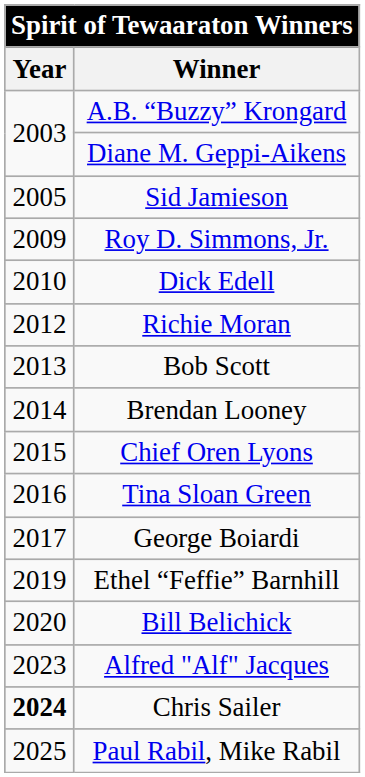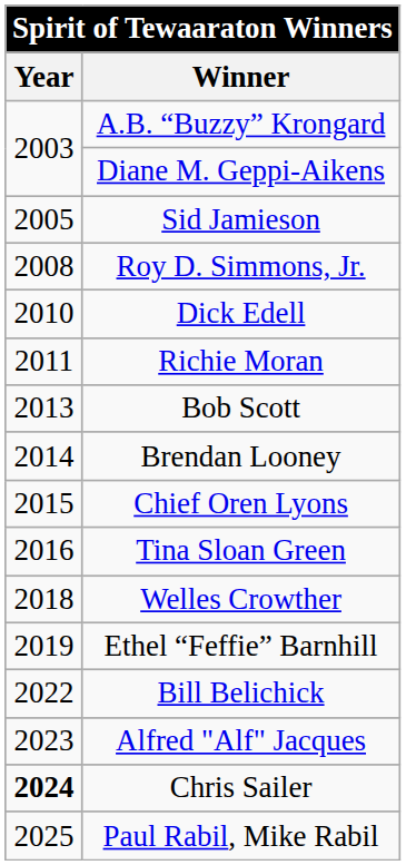 <table class="wikitable">
 <tr>
 <th align=center colspan="2" style="color:white; background:black"><strong>Spirit of Tewaaraton Winners</strong></th>
 </tr>
 <tr>
 <th>Year</th>
 <th>Winner</th>
 </tr>
 <tr align=center>
 <td rowspan="2">2003</td>
 <td><a href='#'>A.B. “Buzzy” Krongard</a></td>
 </tr>
 <tr align=center>
 <td><a href='#'>Diane M. Geppi-Aikens</a></td>
 </tr>
 <tr align=center>
 <td>2005</td>
 <td><a href='#'>Sid Jamieson</a></td>
 </tr>
 <tr align="center">
-<td>2009</td>
+<td>2008</td>
 <td><a href='#'>Roy D. Simmons, Jr.</a></td>
 </tr>
 <tr align="center">
 <td>2010</td>
 <td><a href='#'>Dick Edell</a></td>
 </tr>
 <tr align="center">
-<td>2012</td>
+<td>2011</td>
 <td><a href='#'>Richie Moran</a></td>
 </tr>
 <tr align="center">
 <td>2013</td>
 <td>Bob Scott</td>
 </tr>
 <tr align="center">
 <td>2014</td>
 <td>Brendan Looney</td>
 </tr>
 <tr align="center">
 <td>2015</td>
 <td><a href='#'>Chief Oren Lyons</a></td>
 </tr>
 <tr align="center">
 <td>2016</td>
 <td><a href='#'>Tina Sloan Green</a></td>
 </tr>
 <tr align=center>
-<td>2017</td>
-<td>George Boiardi</td>
+<td>2018</td>
+<td><a href='#'>Welles Crowther</a></td>
 </tr>
 <tr align=center>
 <td>2019</td>
 <td>Ethel “Feffie” Barnhill</td>
 </tr>
 <tr align=center>
-<td>2020</td>
+<td>2022</td>
 <td><a href='#'>Bill Belichick</a></td>
 </tr>
 <tr align=center>
 <td>2023</td>
 <td><a href='#'>Alfred "Alf" Jacques</a></td>
 </tr>
 <tr align=center>
 <td><strong>2024</strong></td>
 <td>Chris Sailer</td>
 </tr>
 <tr align=center>
 <td>2025</td>
 <td><a href='#'>Paul Rabil</a>, Mike Rabil</td>
 </tr>
 </table>
